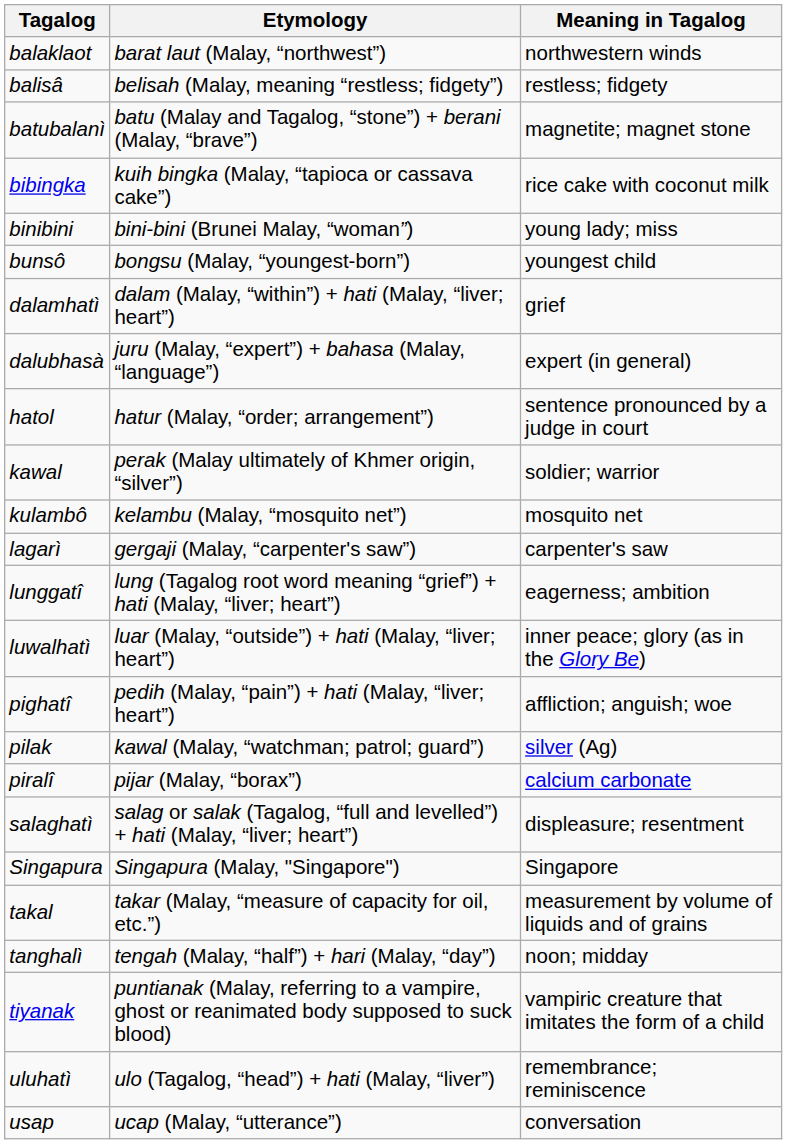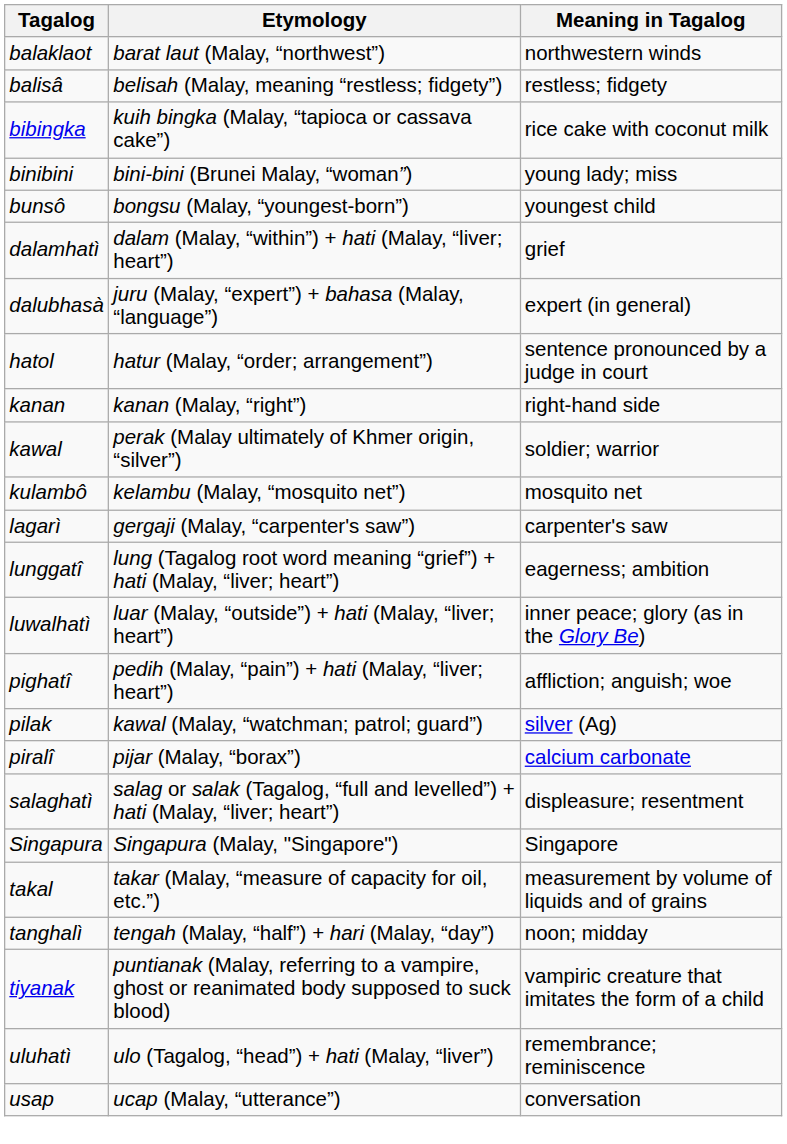 <table class="wikitable sortable">
 <tr>
 <th>Tagalog</th>
 <th>Etymology</th>
 <th>Meaning in Tagalog</th>
 </tr>
 <tr>
 <td><em>balaklaot</em></td>
 <td><em>barat laut</em> (Malay, “northwest”)</td>
 <td>northwestern winds</td>
 </tr>
 <tr>
 <td><em>balisâ</em></td>
 <td><em>belisah</em> (Malay, meaning “restless; fidgety”)</td>
 <td>restless; fidgety</td>
-</tr>
-<tr>
-<td><em>batubalanì</em></td>
-<td><em>batu</em> (Malay and Tagalog, “stone”) + <em>berani</em> (Malay, “brave”)</td>
-<td>magnetite; magnet stone</td>
 </tr>
 <tr>
 <td><em><a href='#'>bibingka</a></em></td>
 <td><em>kuih bingka</em> (Malay, “tapioca or cassava cake”)</td>
 <td>rice cake with coconut milk</td>
 </tr>
 <tr>
 <td><em>binibini</em></td>
 <td><em>bini-bini</em> (Brunei Malay, “woman<em>”</em>)</td>
 <td>young lady; miss</td>
 </tr>
 <tr>
 <td><em>bunsô</em></td>
 <td><em>bongsu</em> (Malay, “youngest-born”)</td>
 <td>youngest child</td>
 </tr>
 <tr>
 <td><em>dalamhatì</em></td>
 <td><em>dalam</em> (Malay, “within”) + <em>hati</em> (Malay, “liver; heart”)</td>
 <td>grief</td>
 </tr>
 <tr>
 <td><em>dalubhasà</em></td>
 <td><em>juru</em> (Malay, “expert”) + <em>bahasa</em> (Malay, “language”)</td>
 <td>expert (in general)</td>
 </tr>
 <tr>
 <td><em>hatol</em></td>
 <td><em>hatur</em> (Malay, “order; arrangement”)</td>
 <td>sentence pronounced by a judge in court</td>
+</tr>
+<tr>
+<td><em>kanan</em></td>
+<td><em>kanan</em> (Malay, “right”)</td>
+<td>right-hand side</td>
 </tr>
 <tr>
 <td><em>kawal</em></td>
 <td><em>perak</em> (Malay ultimately of Khmer origin, “silver”)</td>
 <td>soldier; warrior</td>
 </tr>
 <tr>
 <td><em>kulambô</em></td>
 <td><em>kelambu</em> (Malay, “mosquito net”)</td>
 <td>mosquito net</td>
 </tr>
 <tr>
 <td><em>lagarì</em></td>
 <td><em>gergaji</em> (Malay, “carpenter's saw”)</td>
 <td>carpenter's saw</td>
 </tr>
 <tr>
 <td><em>lunggatî</em></td>
 <td><em>lung</em> (Tagalog root word meaning “grief”) + <em>hati</em> (Malay, “liver; heart”)</td>
 <td>eagerness; ambition</td>
 </tr>
 <tr>
 <td><em>luwalhatì</em></td>
 <td><em>luar</em> (Malay, “outside”) + <em>hati</em> (Malay, “liver; heart”)</td>
 <td>inner peace; glory (as in the <em><a href='#'>Glory Be</a></em>)</td>
 </tr>
 <tr>
 <td><em>pighatî</em></td>
 <td><em>pedih</em> (Malay, “pain”) + <em>hati</em> (Malay, “liver; heart”)</td>
 <td>affliction; anguish; woe</td>
 </tr>
 <tr>
 <td><em>pilak</em></td>
 <td><em>kawal</em> (Malay, “watchman; patrol; guard”)</td>
 <td><a href='#'>silver</a> (Ag)</td>
 </tr>
 <tr>
 <td><em>piralî</em></td>
 <td><em>pijar</em> (Malay, “borax”)</td>
 <td><a href='#'>calcium carbonate</a></td>
 </tr>
 <tr>
 <td><em>salaghatì</em></td>
 <td><em>salag</em> or <em>salak</em> (Tagalog, “full and levelled”) + <em>hati</em> (Malay, “liver; heart”)</td>
 <td>displeasure; resentment</td>
 </tr>
 <tr>
 <td><em>Singapura</em></td>
 <td><em>Singapura</em> (Malay, "Singapore")</td>
 <td>Singapore</td>
 </tr>
 <tr>
 <td><em>takal</em></td>
 <td><em>takar</em> (Malay, “measure of capacity for oil, etc.”)</td>
 <td>measurement by volume of liquids and of grains</td>
 </tr>
 <tr>
 <td><em>tanghalì</em></td>
 <td><em>tengah</em> (Malay, “half”) + <em>hari</em> (Malay, “day”)</td>
 <td>noon; midday</td>
 </tr>
 <tr>
 <td><em><a href='#'>tiyanak</a></em></td>
 <td><em>puntianak</em> (Malay, referring to a vampire, ghost or reanimated body supposed to suck blood)</td>
 <td>vampiric creature that imitates the form of a child</td>
 </tr>
 <tr>
 <td><em>uluhatì</em></td>
 <td><em>ulo</em> (Tagalog, “head”) + <em>hati</em> (Malay, “liver”)</td>
 <td>remembrance; reminiscence</td>
 </tr>
 <tr>
 <td><em>usap</em></td>
 <td><em>ucap</em> (Malay, “utterance”)</td>
 <td>conversation</td>
 </tr>
 </table>
